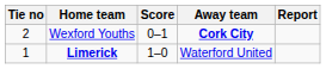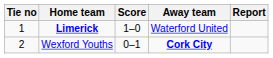 <table class="wikitable" style="text-align: center">
 <tr>
 <th>Tie no</th>
 <th>Home team</th>
 <th>Score</th>
 <th>Away team</th>
 <th>Report</th>
 </tr>
 <tr>
+<td>1</td>
+<td><strong><a href='#'>Limerick</a></strong></td>
+<td>1–0</td>
+<td><a href='#'>Waterford United</a></td>
+<td></td>
+</tr>
+<tr>
 <td>2</td>
 <td><a href='#'>Wexford Youths</a></td>
 <td>0–1</td>
 <td><strong><a href='#'>Cork City</a></strong></td>
 <td></td>
 </tr>
-<tr>
-<td>1</td>
-<td><strong><a href='#'>Limerick</a></strong></td>
-<td>1–0</td>
-<td><a href='#'>Waterford United</a></td>
-<td></td>
-</tr>
 </table>
